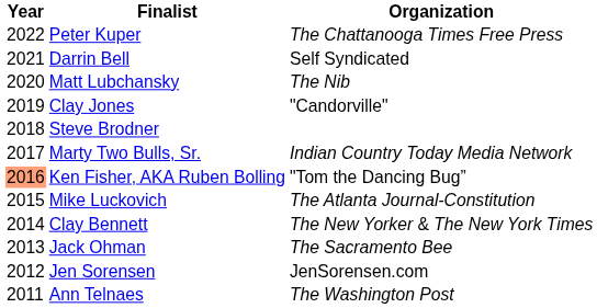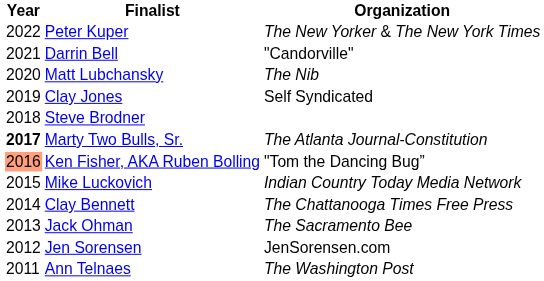 <table class="sortable">
 <tr>
 <th>Year</th>
 <th>Finalist</th>
 <th>Organization</th>
 </tr>
 <tr>
 <td>2022</td>
 <td><a href='#'>Peter Kuper</a></td>
-<td><em>The Chattanooga Times Free Press</em></td>
+<td><em>The New Yorker</em> & <em>The New York Times</em></td>
 </tr>
 <tr>
 <td>2021</td>
 <td><a href='#'>Darrin Bell</a></td>
-<td>Self Syndicated</td>
+<td>"Candorville"</td>
 </tr>
 <tr>
 <td>2020</td>
 <td><a href='#'>Matt Lubchansky</a></td>
 <td><em>The Nib</em></td>
 </tr>
 <tr>
 <td>2019</td>
 <td><a href='#'>Clay Jones</a></td>
-<td>"Candorville"</td>
+<td>Self Syndicated</td>
 </tr>
 <tr>
 <td>2018</td>
 <td><a href='#'>Steve Brodner</a></td>
 <td></td>
 </tr>
 <tr>
-<td>2017</td>
+<td><strong>2017</strong></td>
 <td><a href='#'>Marty Two Bulls, Sr.</a></td>
-<td><em>Indian Country Today Media Network</em></td>
+<td><em>The Atlanta Journal-Constitution</em></td>
 </tr>
 <tr>
 <td style="background: lightsalmon;">2016</td>
 <td><a href='#'>Ken Fisher, AKA Ruben Bolling</a></td>
 <td>"Tom the Dancing Bug”</td>
 </tr>
 <tr>
 <td>2015</td>
 <td><a href='#'>Mike Luckovich</a></td>
-<td><em>The Atlanta Journal-Constitution</em></td>
+<td><em>Indian Country Today Media Network</em></td>
 </tr>
 <tr>
 <td>2014</td>
 <td><a href='#'>Clay Bennett</a></td>
-<td><em>The New Yorker</em> & <em>The New York Times</em></td>
+<td><em>The Chattanooga Times Free Press</em></td>
 </tr>
 <tr>
 <td>2013</td>
 <td><a href='#'>Jack Ohman</a></td>
 <td><em>The Sacramento Bee</em></td>
 </tr>
 <tr>
 <td>2012</td>
 <td><a href='#'>Jen Sorensen</a></td>
 <td>JenSorensen.com</td>
 </tr>
 <tr>
 <td>2011</td>
 <td><a href='#'>Ann Telnaes</a></td>
 <td><em>The Washington Post</em></td>
 </tr>
 </table>
